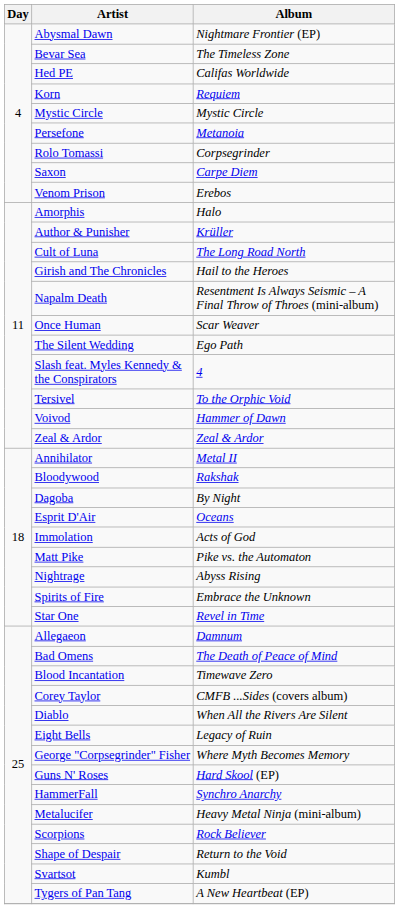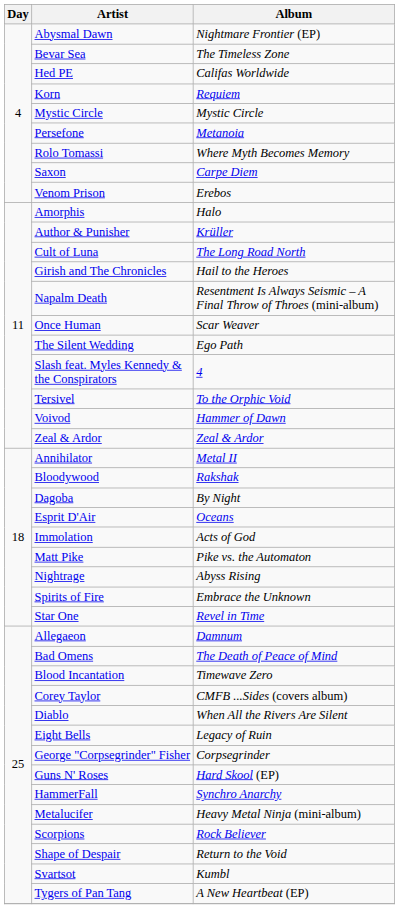 <table class="wikitable" id="table_February">
 <tr>
 <th style="width:20px;">Day</th>
 <th style="width:200px;">Artist</th>
 <th style="width:250px;">Album</th>
 </tr>
 <tr>
 <td style="text-align:center;" rowspan="9">4</td>
 <td><a href='#'>Abysmal Dawn</a></td>
 <td><em>Nightmare Frontier</em> (EP)</td>
 </tr>
 <tr>
 <td><a href='#'>Bevar Sea</a></td>
 <td><em>The Timeless Zone</em></td>
 </tr>
 <tr>
 <td><a href='#'>Hed PE</a></td>
 <td><em>Califas Worldwide</em></td>
 </tr>
 <tr>
 <td><a href='#'>Korn</a></td>
 <td><em><a href='#'>Requiem</a></em></td>
 </tr>
 <tr>
 <td><a href='#'>Mystic Circle</a></td>
 <td><em>Mystic Circle</em></td>
 </tr>
 <tr>
 <td><a href='#'>Persefone</a></td>
 <td><em><a href='#'>Metanoia</a></em></td>
 </tr>
 <tr>
 <td><a href='#'>Rolo Tomassi</a></td>
-<td><em>Corpsegrinder</em></td>
+<td><em>Where Myth Becomes Memory</em></td>
 </tr>
 <tr>
 <td><a href='#'>Saxon</a></td>
 <td><em><a href='#'>Carpe Diem</a></em></td>
 </tr>
 <tr>
 <td><a href='#'>Venom Prison</a></td>
 <td><em>Erebos</em></td>
 </tr>
 <tr>
 <td style="text-align:center;" rowspan="11">11</td>
 <td><a href='#'>Amorphis</a></td>
 <td><em>Halo</em></td>
 </tr>
 <tr>
 <td><a href='#'>Author & Punisher</a></td>
 <td><em><a href='#'>Krüller</a></em></td>
 </tr>
 <tr>
 <td><a href='#'>Cult of Luna</a></td>
 <td><em><a href='#'>The Long Road North</a></em></td>
 </tr>
 <tr>
 <td><a href='#'>Girish and The Chronicles</a></td>
 <td><em>Hail to the Heroes</em></td>
 </tr>
 <tr>
 <td><a href='#'>Napalm Death</a></td>
 <td><em>Resentment Is Always Seismic – A Final Throw of Throes</em> (mini-album)</td>
 </tr>
 <tr>
 <td><a href='#'>Once Human</a></td>
 <td><em>Scar Weaver</em></td>
 </tr>
 <tr>
 <td><a href='#'>The Silent Wedding</a></td>
 <td><em>Ego Path</em></td>
 </tr>
 <tr>
 <td><a href='#'>Slash feat. Myles Kennedy & the Conspirators</a></td>
 <td><em><a href='#'>4</a></em></td>
 </tr>
 <tr>
 <td><a href='#'>Tersivel</a></td>
 <td><em><a href='#'>To the Orphic Void</a></em></td>
 </tr>
 <tr>
 <td><a href='#'>Voivod</a></td>
 <td><em><a href='#'>Hammer of Dawn</a></em></td>
 </tr>
 <tr>
 <td><a href='#'>Zeal & Ardor</a></td>
 <td><em><a href='#'>Zeal & Ardor</a></em></td>
 </tr>
 <tr>
 <td style="text-align:center;" rowspan="9">18</td>
 <td><a href='#'>Annihilator</a></td>
 <td><em><a href='#'>Metal II</a></em></td>
 </tr>
 <tr>
 <td><a href='#'>Bloodywood</a></td>
 <td><em><a href='#'>Rakshak</a></em></td>
 </tr>
 <tr>
 <td><a href='#'>Dagoba</a></td>
 <td><em>By Night</em></td>
 </tr>
 <tr>
 <td><a href='#'>Esprit D'Air</a></td>
 <td><em><a href='#'>Oceans</a></em></td>
 </tr>
 <tr>
 <td><a href='#'>Immolation</a></td>
 <td><em>Acts of God</em></td>
 </tr>
 <tr>
 <td><a href='#'>Matt Pike</a></td>
 <td><em>Pike vs. the Automaton</em></td>
 </tr>
 <tr>
 <td><a href='#'>Nightrage</a></td>
 <td><em>Abyss Rising</em></td>
 </tr>
 <tr>
 <td><a href='#'>Spirits of Fire</a></td>
 <td><em>Embrace the Unknown</em></td>
 </tr>
 <tr>
 <td><a href='#'>Star One</a></td>
 <td><em><a href='#'>Revel in Time</a></em></td>
 </tr>
 <tr>
 <td style="text-align:center;" rowspan="14">25</td>
 <td><a href='#'>Allegaeon</a></td>
 <td><em><a href='#'>Damnum</a></em></td>
 </tr>
 <tr>
 <td><a href='#'>Bad Omens</a></td>
 <td><em><a href='#'>The Death of Peace of Mind</a></em></td>
 </tr>
 <tr>
 <td><a href='#'>Blood Incantation</a></td>
 <td><em>Timewave Zero</em></td>
 </tr>
 <tr>
 <td><a href='#'>Corey Taylor</a></td>
 <td><em>CMFB ...Sides</em> (covers album)</td>
 </tr>
 <tr>
 <td><a href='#'>Diablo</a></td>
 <td><em>When All the Rivers Are Silent</em></td>
 </tr>
 <tr>
 <td><a href='#'>Eight Bells</a></td>
 <td><em>Legacy of Ruin</em></td>
 </tr>
 <tr>
 <td><a href='#'>George "Corpsegrinder" Fisher</a></td>
-<td><em>Where Myth Becomes Memory</em></td>
+<td><em>Corpsegrinder</em></td>
 </tr>
 <tr>
 <td><a href='#'>Guns N' Roses</a></td>
 <td><em><a href='#'>Hard Skool</a></em> (EP)</td>
 </tr>
 <tr>
 <td><a href='#'>HammerFall</a></td>
 <td><em><a href='#'>Synchro Anarchy</a></em></td>
 </tr>
 <tr>
 <td><a href='#'>Metalucifer</a></td>
 <td><em>Heavy Metal Ninja</em> (mini-album)</td>
 </tr>
 <tr>
 <td><a href='#'>Scorpions</a></td>
 <td><em><a href='#'>Rock Believer</a></em></td>
 </tr>
 <tr>
 <td><a href='#'>Shape of Despair</a></td>
 <td><em>Return to the Void</em></td>
 </tr>
 <tr>
 <td><a href='#'>Svartsot</a></td>
 <td><em>Kumbl</em></td>
 </tr>
 <tr>
 <td><a href='#'>Tygers of Pan Tang</a></td>
 <td><em>A New Heartbeat</em> (EP)</td>
 </tr>
 <tr>
 </tr>
 </table>
